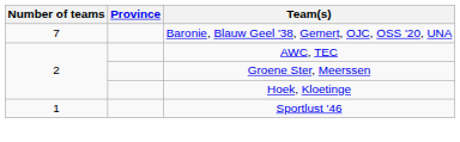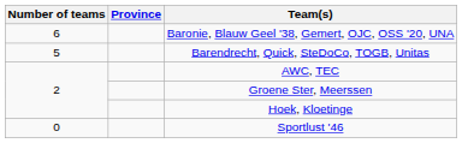 <table class="wikitable" style="text-align:center">
 <tr>
 <th>Number of teams</th>
 <th><a href='#'>Province</a></th>
 <th>Team(s)</th>
 </tr>
 <tr>
-<td>7</td>
+<td>6</td>
 <td align="left"></td>
 <td><a href='#'>Baronie</a>, <a href='#'>Blauw Geel '38</a>, <a href='#'>Gemert</a>, <a href='#'>OJC</a>, <a href='#'>OSS '20</a>, <a href='#'>UNA</a></td>
+</tr>
+<tr>
+<td>5</td>
+<td align="left"></td>
+<td><a href='#'>Barendrecht</a>, <a href='#'>Quick</a>, <a href='#'>SteDoCo</a>, <a href='#'>TOGB</a>, <a href='#'>Unitas</a></td>
 </tr>
 <tr>
 <td rowspan="3">2</td>
 <td align="left"></td>
 <td><a href='#'>AWC</a>, <a href='#'>TEC</a></td>
 </tr>
 <tr>
 <td align="left"></td>
 <td><a href='#'>Groene Ster</a>, <a href='#'>Meerssen</a></td>
 </tr>
 <tr>
 <td align="left"></td>
 <td><a href='#'>Hoek</a>, <a href='#'>Kloetinge</a></td>
 </tr>
 <tr>
-<td>1</td>
+<td>0</td>
 <td align="left"></td>
 <td><a href='#'>Sportlust '46</a></td>
 </tr>
 </table>
